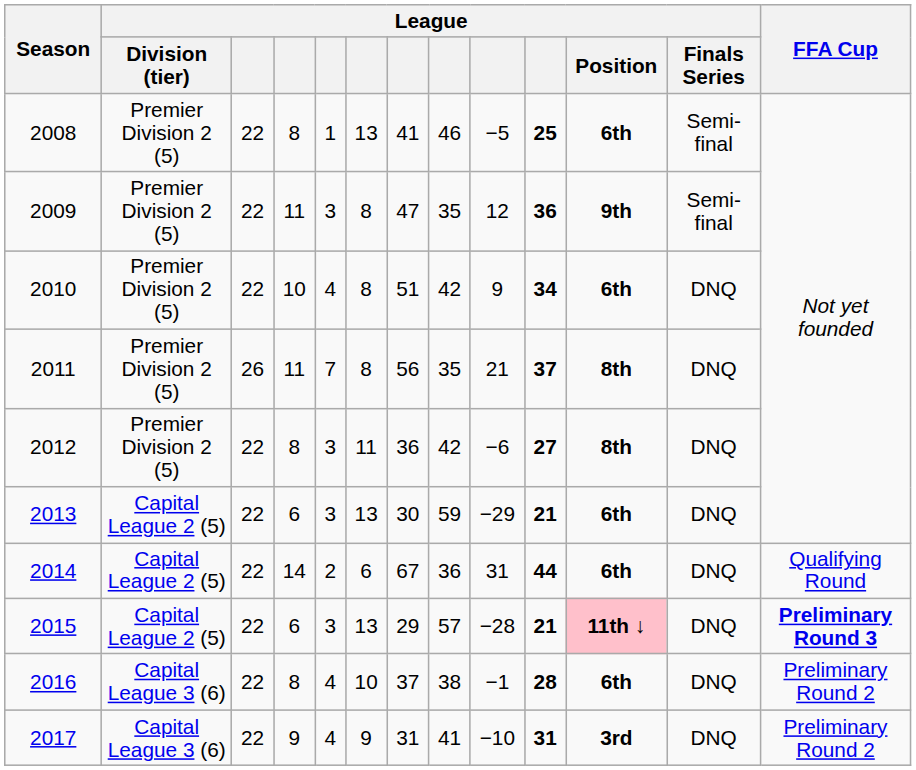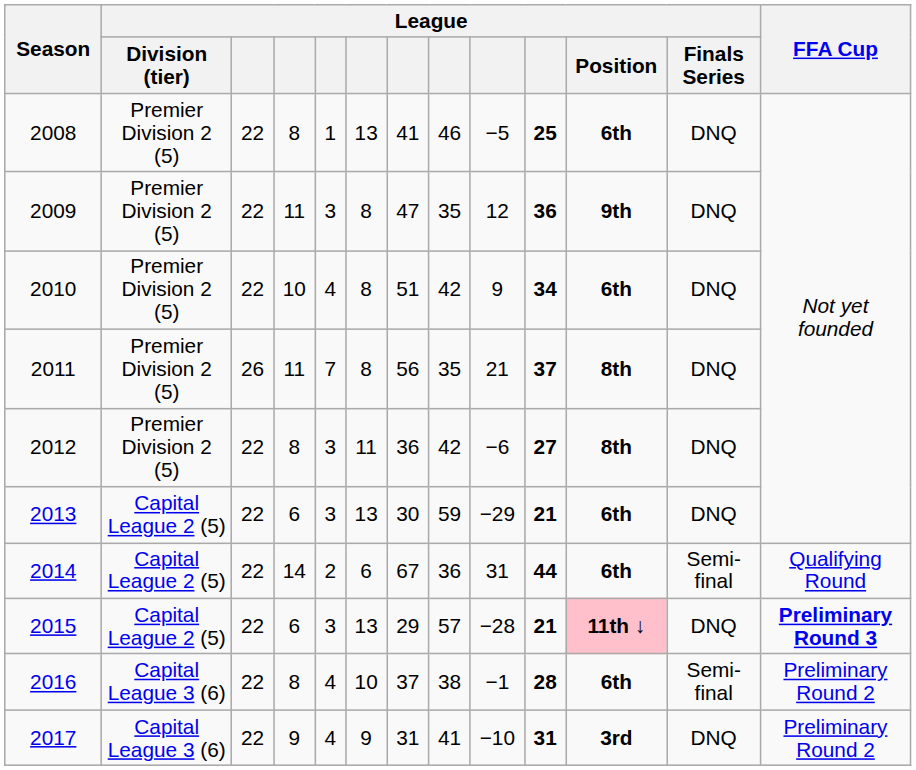 <table class="wikitable" style="text-align:center; font-size:85%;width:95%; text-align:center">
 <tr>
 <th rowspan=2 width=3%>Season</th>
 <th rowspan=1 colspan=11 width=28%>League</th>
 <th rowspan=2 width=6%><a href='#'>FFA Cup</a></th>
 </tr>
 <tr>
 <th width=9%>Division (tier)</th>
 <th width=2%></th>
 <th width=2%></th>
 <th width=2%></th>
 <th width=2%></th>
 <th width=2%></th>
 <th width=2%></th>
 <th width=2%></th>
 <th width=2%></th>
 <th width=2%>Position</th>
 <th width=5%>Finals Series</th>
 </tr>
 <tr>
 <td>2008</td>
 <td>Premier Division 2 (5)</td>
 <td>22</td>
 <td>8</td>
 <td>1</td>
 <td>13</td>
 <td>41</td>
 <td>46</td>
 <td>−5</td>
 <td><strong>25</strong></td>
 <td><strong>6th</strong></td>
-<td>Semi-final</td>
+<td>DNQ</td>
 <td rowspan=6><em>Not yet founded</em></td>
 </tr>
 <tr>
 <td>2009</td>
 <td>Premier Division 2 (5)</td>
 <td>22</td>
 <td>11</td>
 <td>3</td>
 <td>8</td>
 <td>47</td>
 <td>35</td>
 <td>12</td>
 <td><strong>36</strong></td>
 <td><strong>9th</strong></td>
-<td>Semi-final</td>
+<td>DNQ</td>
 </tr>
 <tr>
 <td>2010</td>
 <td>Premier Division 2 (5)</td>
 <td>22</td>
 <td>10</td>
 <td>4</td>
 <td>8</td>
 <td>51</td>
 <td>42</td>
 <td>9</td>
 <td><strong>34</strong></td>
 <td><strong>6th</strong></td>
 <td>DNQ</td>
 </tr>
 <tr>
 <td>2011</td>
 <td>Premier Division 2 (5)</td>
 <td>26</td>
 <td>11</td>
 <td>7</td>
 <td>8</td>
 <td>56</td>
 <td>35</td>
 <td>21</td>
 <td><strong>37</strong></td>
 <td><strong>8th</strong></td>
 <td>DNQ</td>
 </tr>
 <tr>
 <td>2012</td>
 <td>Premier Division 2 (5)</td>
 <td>22</td>
 <td>8</td>
 <td>3</td>
 <td>11</td>
 <td>36</td>
 <td>42</td>
 <td>−6</td>
 <td><strong>27</strong></td>
 <td><strong>8th</strong></td>
 <td>DNQ</td>
 </tr>
 <tr>
 <td><a href='#'>2013</a></td>
 <td><a href='#'>Capital League 2</a> (5)</td>
 <td>22</td>
 <td>6</td>
 <td>3</td>
 <td>13</td>
 <td>30</td>
 <td>59</td>
 <td>−29</td>
 <td><strong>21</strong></td>
 <td><strong>6th</strong></td>
 <td>DNQ</td>
 </tr>
 <tr>
 <td><a href='#'>2014</a></td>
 <td><a href='#'>Capital League 2</a> (5)</td>
 <td>22</td>
 <td>14</td>
 <td>2</td>
 <td>6</td>
 <td>67</td>
 <td>36</td>
 <td>31</td>
 <td><strong>44</strong></td>
 <td><strong>6th</strong></td>
-<td>DNQ</td>
+<td>Semi-final</td>
 <td><a href='#'>Qualifying Round</a></td>
 </tr>
 <tr>
 <td><a href='#'>2015</a></td>
 <td><a href='#'>Capital League 2</a> (5)</td>
 <td>22</td>
 <td>6</td>
 <td>3</td>
 <td>13</td>
 <td>29</td>
 <td>57</td>
 <td>−28</td>
 <td><strong>21</strong></td>
 <td bgcolor=pink><strong>11th ↓</strong></td>
 <td>DNQ</td>
 <td><strong><a href='#'>Preliminary Round 3</a></strong></td>
 </tr>
 <tr>
 <td><a href='#'>2016</a></td>
 <td><a href='#'>Capital League 3</a> (6)</td>
 <td>22</td>
 <td>8</td>
 <td>4</td>
 <td>10</td>
 <td>37</td>
 <td>38</td>
 <td>−1</td>
 <td><strong>28</strong></td>
 <td><strong>6th</strong></td>
-<td>DNQ</td>
+<td>Semi-final</td>
 <td><a href='#'>Preliminary Round 2</a></td>
 </tr>
 <tr>
 <td><a href='#'>2017</a></td>
 <td><a href='#'>Capital League 3</a> (6)</td>
 <td>22</td>
 <td>9</td>
 <td>4</td>
 <td>9</td>
 <td>31</td>
 <td>41</td>
 <td>−10</td>
 <td><strong>31</strong></td>
 <td><strong>3rd</strong></td>
 <td>DNQ</td>
 <td><a href='#'>Preliminary Round 2</a></td>
 </tr>
 </table>
